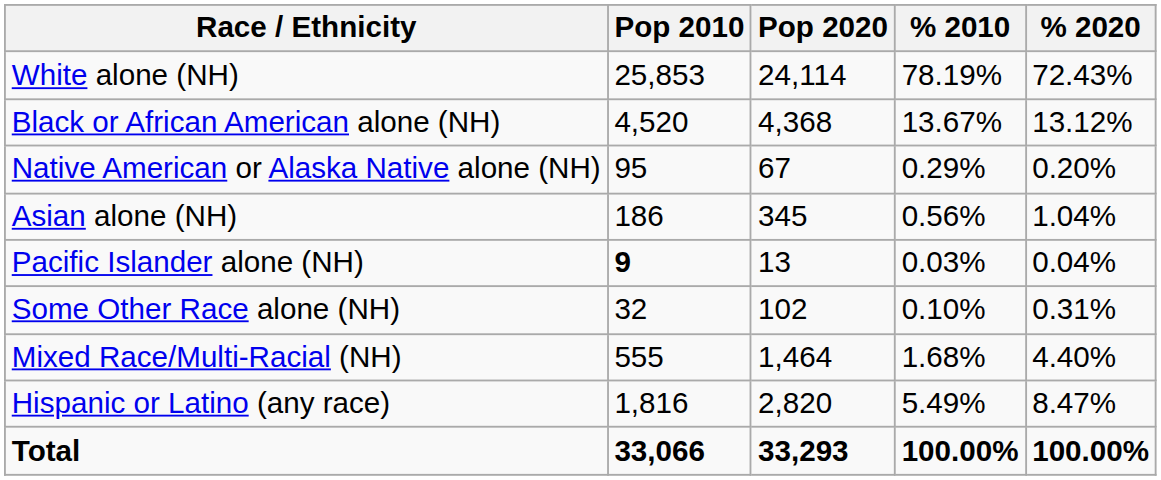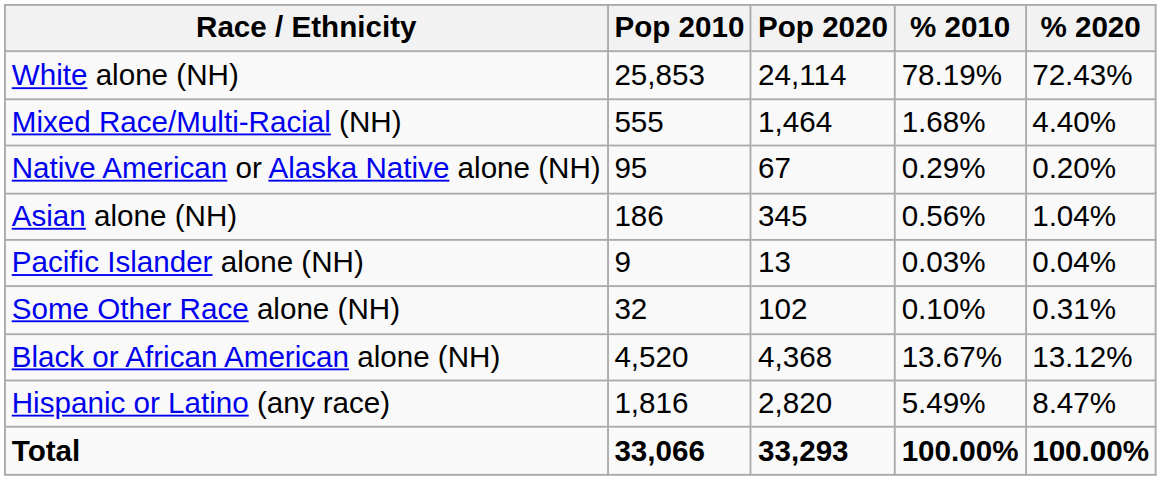 <table class="wikitable">
 <tr>
 <th>Race / Ethnicity</th>
 <th>Pop 2010</th>
 <th>Pop 2020</th>
 <th>% 2010</th>
 <th>% 2020</th>
 </tr>
 <tr>
 <td><a href='#'>White</a> alone (NH)</td>
 <td>25,853</td>
 <td>24,114</td>
 <td>78.19%</td>
 <td>72.43%</td>
 </tr>
 <tr>
-<td><a href='#'>Black or African American</a> alone (NH)</td>
-<td>4,520</td>
-<td>4,368</td>
-<td>13.67%</td>
-<td>13.12%</td>
+<td><a href='#'>Mixed Race/Multi-Racial</a> (NH)</td>
+<td>555</td>
+<td>1,464</td>
+<td>1.68%</td>
+<td>4.40%</td>
 </tr>
 <tr>
 <td><a href='#'>Native American</a> or <a href='#'>Alaska Native</a> alone (NH)</td>
 <td>95</td>
 <td>67</td>
 <td>0.29%</td>
 <td>0.20%</td>
 </tr>
 <tr>
 <td><a href='#'>Asian</a> alone (NH)</td>
 <td>186</td>
 <td>345</td>
 <td>0.56%</td>
 <td>1.04%</td>
 </tr>
 <tr>
 <td><a href='#'>Pacific Islander</a> alone (NH)</td>
-<td><strong>9</strong></td>
+<td>9</td>
 <td>13</td>
 <td>0.03%</td>
 <td>0.04%</td>
 </tr>
 <tr>
 <td><a href='#'>Some Other Race</a> alone (NH)</td>
 <td>32</td>
 <td>102</td>
 <td>0.10%</td>
 <td>0.31%</td>
 </tr>
 <tr>
-<td><a href='#'>Mixed Race/Multi-Racial</a> (NH)</td>
-<td>555</td>
-<td>1,464</td>
-<td>1.68%</td>
-<td>4.40%</td>
+<td><a href='#'>Black or African American</a> alone (NH)</td>
+<td>4,520</td>
+<td>4,368</td>
+<td>13.67%</td>
+<td>13.12%</td>
 </tr>
 <tr>
 <td><a href='#'>Hispanic or Latino</a> (any race)</td>
 <td>1,816</td>
 <td>2,820</td>
 <td>5.49%</td>
 <td>8.47%</td>
 </tr>
 <tr>
 <td><strong>Total</strong></td>
 <td><strong>33,066</strong></td>
 <td><strong>33,293</strong></td>
 <td><strong>100.00%</strong></td>
 <td><strong>100.00%</strong></td>
 </tr>
 </table>
